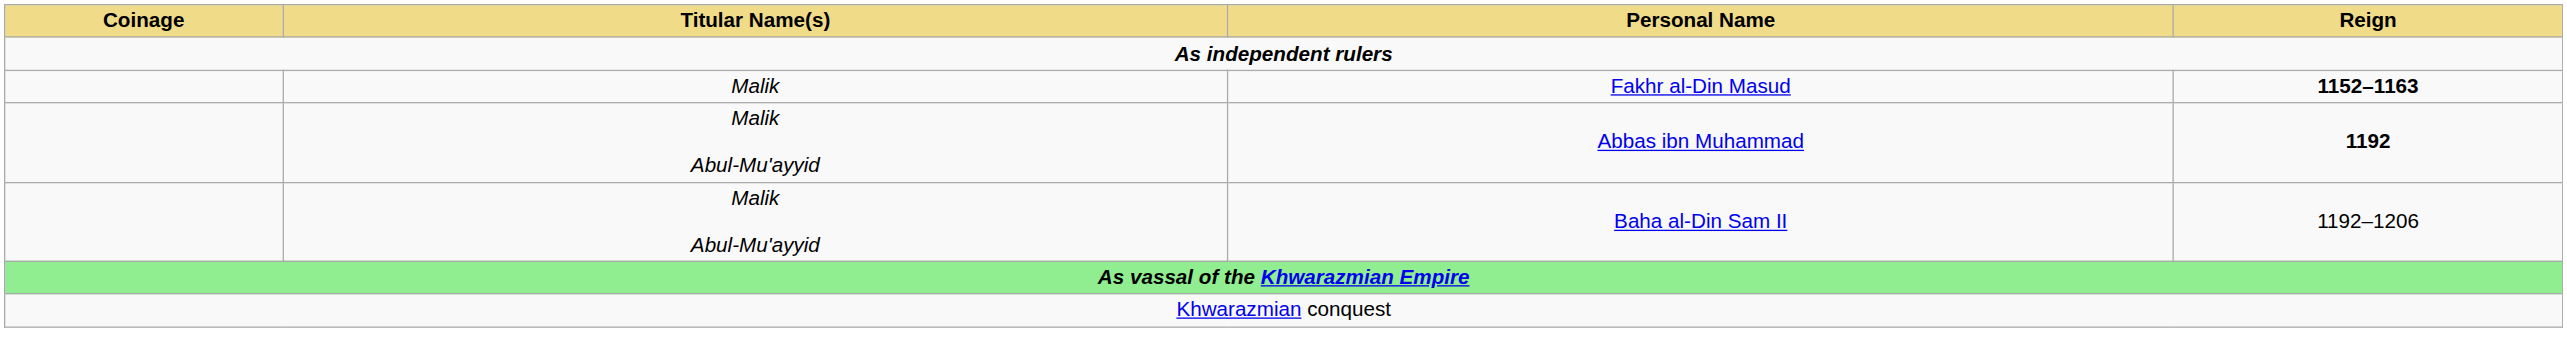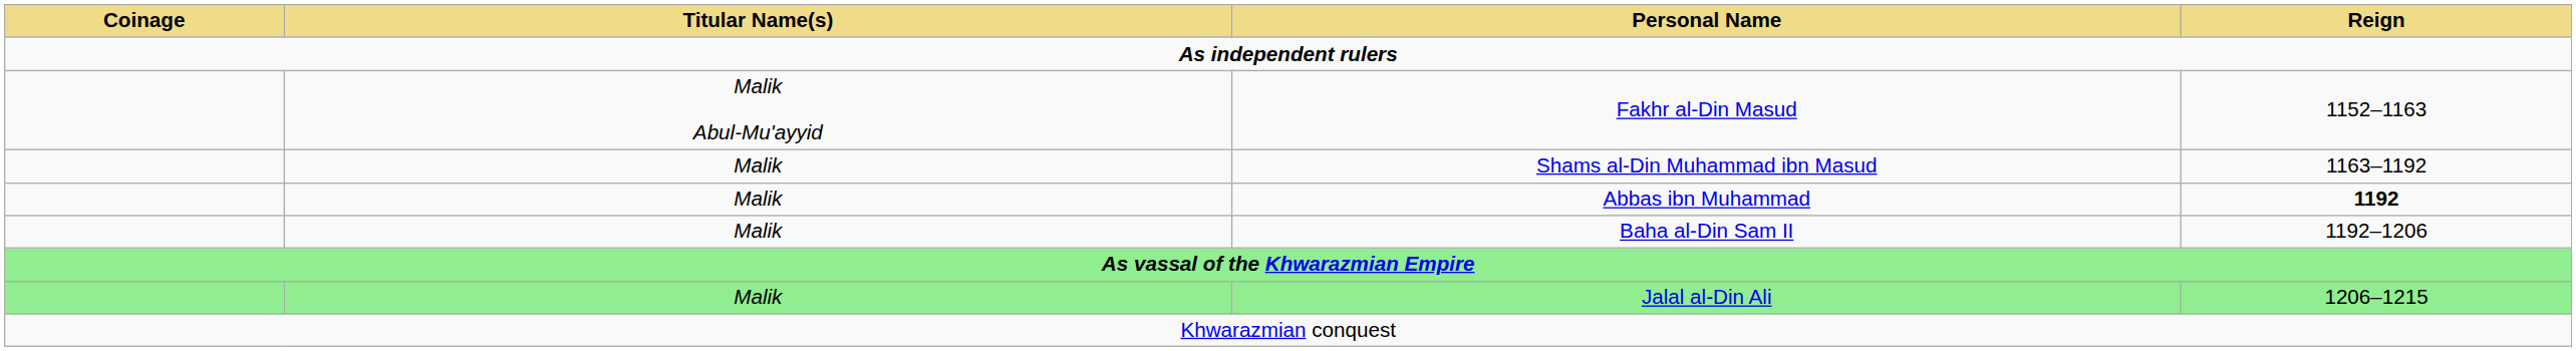 <table style="width:100%;" class="wikitable">
 <tr>
 <th style="background:#f0dc88; width:5%;">Coinage</th>
 <th style="background:#f0dc88; width:17%;">Titular Name(s)</th>
 <th style="background:#f0dc88; width:17%;">Personal Name</th>
 <th style="background:#f0dc88; width:7%;">Reign</th>
 </tr>
 <tr>
 <td style="text-align:center;" colspan=4><strong><em>As independent rulers</em></strong></td>
 </tr>
 <tr>
 <td></td>
+<td style="text-align:center;"><em>Malik</em><br><small></small><br><em>Abul-Mu'ayyid</em><br><small></small></td>
+<td style="text-align:center;"><a href='#'>Fakhr al-Din Masud</a><br><small></small></td>
+<td style="text-align:center;">1152–1163</td>
+</tr>
+<tr>
+<td style="text-align:center;"></td>
 <td style="text-align:center;"><em>Malik</em><br><small></small></td>
-<td style="text-align:center;"><a href='#'>Fakhr al-Din Masud</a><br><small></small></td>
-<td style="text-align:center;"><strong>1152–1163</strong></td>
+<td style="text-align:center;"><a href='#'>Shams al-Din Muhammad ibn Masud</a><br><small></small></td>
+<td style="text-align:center;">1163–1192</td>
 </tr>
 <tr>
 <td></td>
-<td style="text-align:center;"><em>Malik</em><br><small></small><br><em>Abul-Mu'ayyid</em><br><small></small></td>
+<td style="text-align:center;"><em>Malik</em><br><small></small></td>
 <td style="text-align:center;"><a href='#'>Abbas ibn Muhammad</a><br><small></small></td>
 <td style="text-align:center;"><strong>1192</strong></td>
 </tr>
 <tr>
 <td style="text-align:center;"></td>
-<td style="text-align:center;"><em>Malik</em><br><small></small><br><em>Abul-Mu'ayyid</em><br><small></small></td>
+<td style="text-align:center;"><em>Malik</em><br><small></small></td>
 <td style="text-align:center;"><a href='#'>Baha al-Din Sam II</a><br><small></small></td>
 <td style="text-align:center;">1192–1206</td>
 </tr>
 <tr style="background:lightgreen">
 <td style="text-align:center;" colspan=4><strong><em>As vassal of the <a href='#'>Khwarazmian Empire</a></em></strong></td>
 </tr>
+<tr style="background:lightgreen">
+<td style="text-align:center;"></td>
+<td style="text-align:center;"><em>Malik</em><br><small></small></td>
+<td style="text-align:center;"><a href='#'>Jalal al-Din Ali</a><br><small></small></td>
+<td style="text-align:center;">1206–1215</td>
+</tr>
 <tr>
 <td colspan="4" align="center"><a href='#'>Khwarazmian</a> conquest</td>
 </tr>
 </table>
